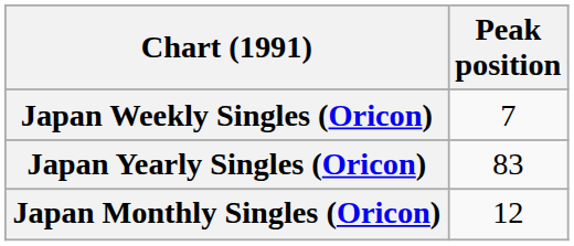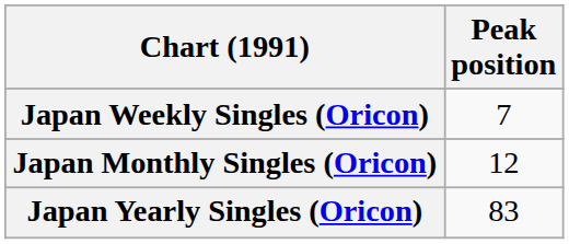 <table class="wikitable sortable plainrowheaders" style="text-align:center;">
 <tr>
 <th scope="col">Chart (1991)</th>
 <th scope="col">Peak<br>position</th>
 </tr>
 <tr>
 <th scope="row">Japan Weekly Singles (<a href='#'>Oricon</a>)</th>
 <td style="text-align:center;">7</td>
 </tr>
 <tr>
+<th scope="row">Japan Monthly Singles (<a href='#'>Oricon</a>)</th>
+<td style="text-align:center;">12</td>
+</tr>
+<tr>
 <th scope="row">Japan Yearly Singles (<a href='#'>Oricon</a>)</th>
 <td style="text-align:center;">83</td>
 </tr>
-<tr>
-<th scope="row">Japan Monthly Singles (<a href='#'>Oricon</a>)</th>
-<td style="text-align:center;">12</td>
-</tr>
 </table>
